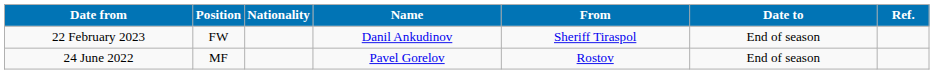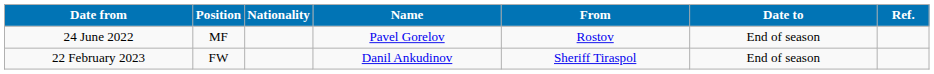 <table class="wikitable"  style="text-align:center; font-size:90%; ">
 <tr>
 <th style="background:#0174B5; color:#FFFFFF; width:200px;">Date from</th>
 <th style="background:#0174B5; color:#FFFFFF; width:50px;">Position</th>
 <th style="background:#0174B5; color:#FFFFFF; width:50px;">Nationality</th>
 <th style="background:#0174B5; color:#FFFFFF; width:200px;">Name</th>
 <th style="background:#0174B5; color:#FFFFFF; width:200px;">From</th>
 <th style="background:#0174B5; color:#FFFFFF; width:200px;">Date to</th>
 <th style="background:#0174B5; color:#FFFFFF; width:50px;">Ref.</th>
 </tr>
 <tr>
+<td>24 June 2022</td>
+<td>MF</td>
+<td></td>
+<td><a href='#'>Pavel Gorelov</a></td>
+<td><a href='#'>Rostov</a></td>
+<td>End of season</td>
+<td></td>
+</tr>
+<tr>
 <td>22 February 2023</td>
 <td>FW</td>
 <td></td>
 <td><a href='#'>Danil Ankudinov</a></td>
 <td><a href='#'>Sheriff Tiraspol</a></td>
 <td>End of season</td>
 <td></td>
 </tr>
-<tr>
-<td>24 June 2022</td>
-<td>MF</td>
-<td></td>
-<td><a href='#'>Pavel Gorelov</a></td>
-<td><a href='#'>Rostov</a></td>
-<td>End of season</td>
-<td></td>
-</tr>
 </table>
